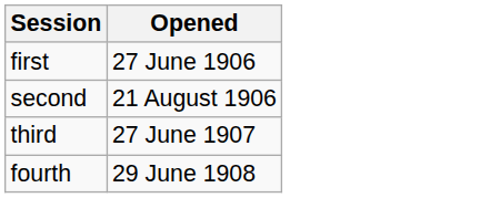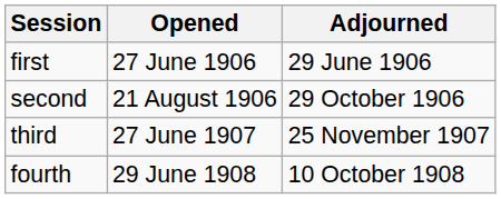 <table class="wikitable">
 <tr>
 <th>Session</th>
 <th>Opened</th>
+<th>Adjourned</th>
 </tr>
 <tr>
 <td>first</td>
 <td>27 June 1906</td>
+<td>29 June 1906</td>
 </tr>
 <tr>
 <td>second</td>
 <td>21 August 1906</td>
+<td>29 October 1906</td>
 </tr>
 <tr>
 <td>third</td>
 <td>27 June 1907</td>
+<td>25 November 1907</td>
 </tr>
 <tr>
 <td>fourth</td>
 <td>29 June 1908</td>
+<td>10 October 1908</td>
 </tr>
 </table>
